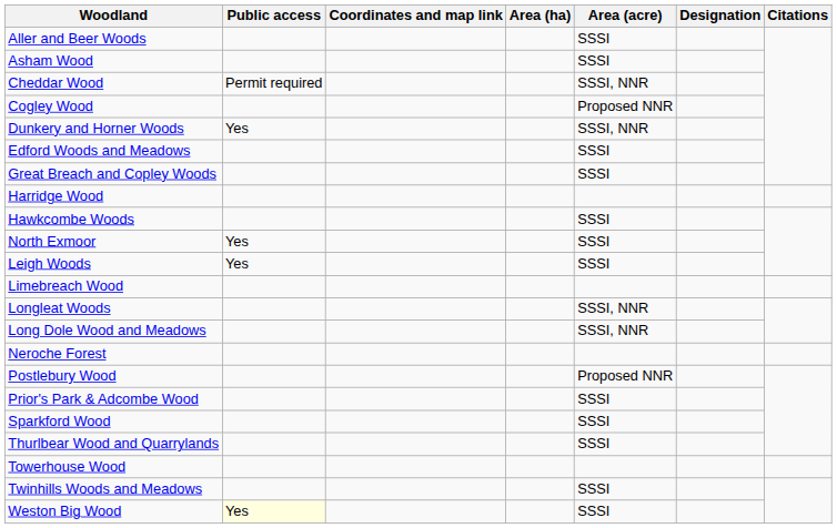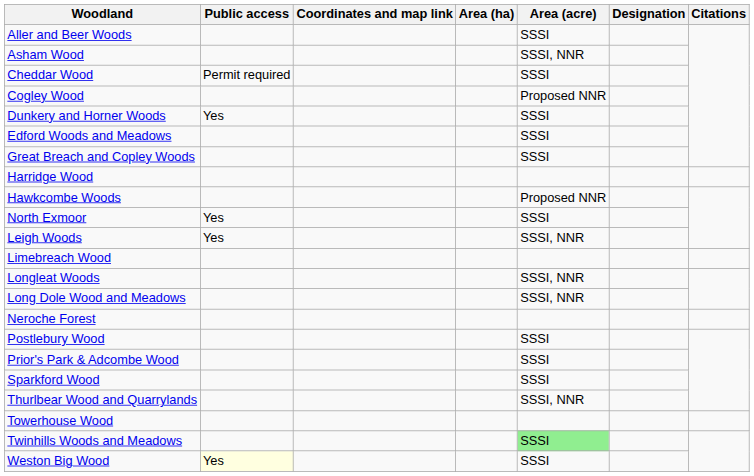 <table class="wikitable sortable collapsible">
 <tr>
 <th scope="col">Woodland</th>
 <th scope="col" class="unsortable">Public access</th>
 <th scope="col" class="unsortable">Coordinates and map link</th>
 <th scope="col">Area (ha)</th>
 <th scope="col">Area (acre)</th>
 <th scope="col">Designation</th>
 <th scope="col" class="unsortable">Citations</th>
 </tr>
 <tr !scope="row">
 <td><a href='#'>Aller and Beer Woods</a></td>
 <td></td>
 <td></td>
 <td></td>
 <td>SSSI</td>
 <td></td>
 </tr>
 <tr !scope="row">
 <td><a href='#'>Asham Wood</a></td>
 <td></td>
 <td></td>
 <td></td>
-<td>SSSI</td>
+<td>SSSI, NNR</td>
 <td></td>
 </tr>
 <tr !scope="row">
 <td><a href='#'>Cheddar Wood</a></td>
 <td>Permit required</td>
 <td></td>
 <td></td>
-<td>SSSI, NNR</td>
+<td>SSSI</td>
 <td></td>
 </tr>
 <tr !scope="row">
 <td><a href='#'>Cogley Wood</a></td>
 <td></td>
 <td></td>
 <td></td>
 <td>Proposed NNR</td>
 <td></td>
 </tr>
 <tr !scope="row">
 <td><a href='#'>Dunkery and Horner Woods</a></td>
 <td>Yes</td>
 <td></td>
 <td></td>
-<td>SSSI, NNR</td>
+<td>SSSI</td>
 <td></td>
 </tr>
 <tr !scope="row">
 <td><a href='#'>Edford Woods and Meadows</a></td>
 <td></td>
 <td></td>
 <td></td>
 <td>SSSI</td>
 <td></td>
 </tr>
 <tr !scope="row">
 <td><a href='#'>Great Breach and Copley Woods</a></td>
 <td></td>
 <td></td>
 <td></td>
 <td>SSSI</td>
 <td></td>
 </tr>
 <tr !scope="row">
 <td><a href='#'>Harridge Wood</a></td>
 <td></td>
 <td></td>
 <td></td>
 <td></td>
 <td></td>
 <td></td>
 </tr>
 <tr !scope="row">
 <td><a href='#'>Hawkcombe Woods</a></td>
 <td></td>
 <td></td>
 <td></td>
-<td>SSSI</td>
+<td>Proposed NNR</td>
 <td></td>
 </tr>
 <tr !scope="row">
 <td><a href='#'>North Exmoor</a></td>
 <td>Yes</td>
 <td></td>
 <td></td>
 <td>SSSI</td>
 <td></td>
 </tr>
 <tr !scope="row">
 <td><a href='#'>Leigh Woods</a></td>
 <td>Yes</td>
 <td></td>
 <td></td>
-<td>SSSI</td>
+<td>SSSI, NNR</td>
 <td></td>
 </tr>
 <tr !scope="row">
 <td><a href='#'>Limebreach Wood</a></td>
 <td></td>
 <td></td>
 <td></td>
 <td></td>
 <td></td>
 <td></td>
 </tr>
 <tr !scope="row">
 <td><a href='#'>Longleat Woods</a></td>
 <td></td>
 <td></td>
 <td></td>
 <td>SSSI, NNR</td>
 <td></td>
 </tr>
 <tr !scope="row">
 <td><a href='#'>Long Dole Wood and Meadows</a></td>
 <td></td>
 <td></td>
 <td></td>
 <td>SSSI, NNR</td>
 <td></td>
 </tr>
 <tr !scope="row">
 <td><a href='#'>Neroche Forest</a></td>
 <td></td>
 <td></td>
 <td></td>
 <td></td>
 <td></td>
 <td></td>
 </tr>
 <tr !scope="row">
 <td><a href='#'>Postlebury Wood</a></td>
 <td></td>
 <td></td>
 <td></td>
-<td>Proposed NNR</td>
+<td>SSSI</td>
 <td></td>
 </tr>
 <tr !scope="row">
 <td><a href='#'>Prior's Park & Adcombe Wood</a></td>
 <td></td>
 <td></td>
 <td></td>
 <td>SSSI</td>
 <td></td>
 </tr>
 <tr !scope="row">
 <td><a href='#'>Sparkford Wood</a></td>
 <td></td>
 <td></td>
 <td></td>
 <td>SSSI</td>
 <td></td>
 </tr>
 <tr !scope="row">
 <td><a href='#'>Thurlbear Wood and Quarrylands</a></td>
 <td></td>
 <td></td>
 <td></td>
-<td>SSSI</td>
+<td>SSSI, NNR</td>
 <td></td>
 </tr>
 <tr !scope="row">
 <td><a href='#'>Towerhouse Wood</a></td>
 <td></td>
 <td></td>
 <td></td>
 <td></td>
 <td></td>
 <td></td>
 </tr>
 <tr !scope="row">
 <td><a href='#'>Twinhills Woods and Meadows</a></td>
 <td></td>
 <td></td>
 <td></td>
-<td>SSSI</td>
+<td style="background: lightgreen;">SSSI</td>
 <td></td>
 </tr>
 <tr !scope="row">
 <td><a href='#'>Weston Big Wood</a></td>
 <td style="background: lightyellow;">Yes</td>
 <td></td>
 <td></td>
 <td>SSSI</td>
 <td></td>
 </tr>
 </table>
